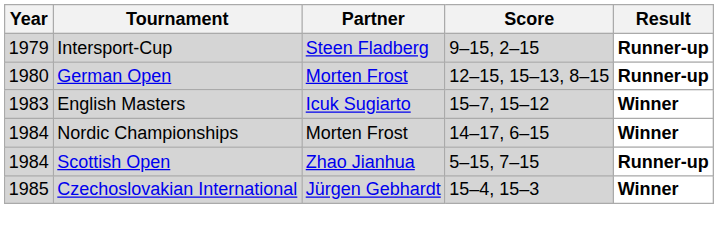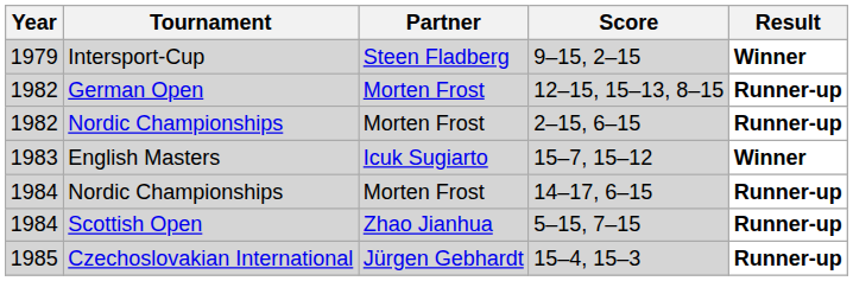 <table class="sortable wikitable" style="font-size: 90%;">
 <tr>
 <th>Year</th>
 <th>Tournament</th>
 <th>Partner</th>
 <th>Score</th>
 <th>Result</th>
 </tr>
 <tr style="background:#D5D5D5">
 <td align="center">1979</td>
 <td>Intersport-Cup</td>
 <td> <a href='#'>Steen Fladberg</a></td>
 <td>9–15, 2–15</td>
+<td style="text-align:left; background:white"> <strong>Winner</strong></td>
+</tr>
+<tr style="background:#D5D5D5">
+<td align="center">1982</td>
+<td><a href='#'>German Open</a></td>
+<td> <a href='#'>Morten Frost</a></td>
+<td>12–15, 15–13, 8–15</td>
 <td style="text-align:left; background:white"> <strong>Runner-up</strong></td>
 </tr>
 <tr style="background:#D5D5D5">
-<td align="center">1980</td>
-<td><a href='#'>German Open</a></td>
-<td> <a href='#'>Morten Frost</a></td>
-<td>12–15, 15–13, 8–15</td>
+<td align="center">1982</td>
+<td><a href='#'>Nordic Championships</a></td>
+<td> Morten Frost</td>
+<td>2–15, 6–15</td>
 <td style="text-align:left; background:white"> <strong>Runner-up</strong></td>
 </tr>
 <tr style="background:#D5D5D5">
 <td align="center">1983</td>
 <td>English Masters</td>
 <td> <a href='#'>Icuk Sugiarto</a></td>
 <td>15–7, 15–12</td>
 <td style="text-align:left; background:white"> <strong>Winner</strong></td>
 </tr>
 <tr style="background:#D5D5D5">
 <td align="center">1984</td>
 <td>Nordic Championships</td>
 <td> Morten Frost</td>
 <td>14–17, 6–15</td>
-<td style="text-align:left; background:white"> <strong>Winner</strong></td>
+<td style="text-align:left; background:white"> <strong>Runner-up</strong></td>
 </tr>
 <tr style="background:#D5D5D5">
 <td align="center">1984</td>
 <td><a href='#'>Scottish Open</a></td>
 <td> <a href='#'>Zhao Jianhua</a></td>
 <td>5–15, 7–15</td>
 <td style="text-align:left; background:white"> <strong>Runner-up</strong></td>
 </tr>
 <tr style="background:#D5D5D5">
 <td align="center">1985</td>
 <td><a href='#'>Czechoslovakian International</a></td>
 <td> <a href='#'>Jürgen Gebhardt</a></td>
 <td>15–4, 15–3</td>
-<td style="text-align:left; background:white"> <strong>Winner</strong></td>
+<td style="text-align:left; background:white"> <strong>Runner-up</strong></td>
 </tr>
 </table>
